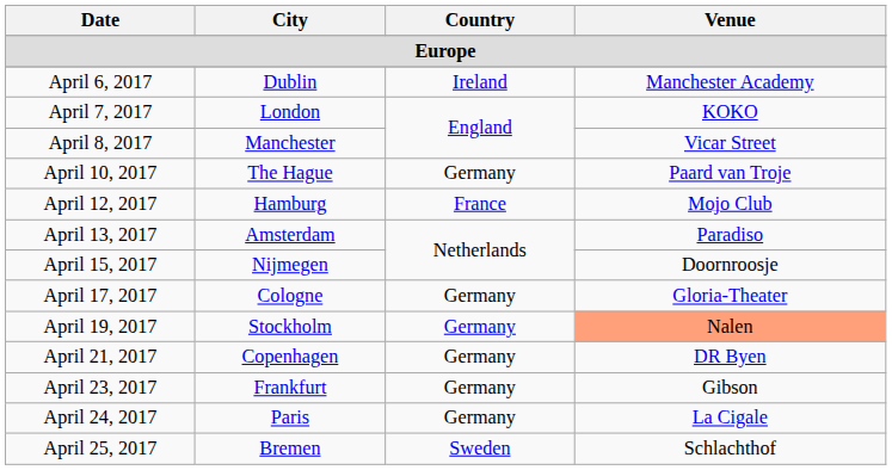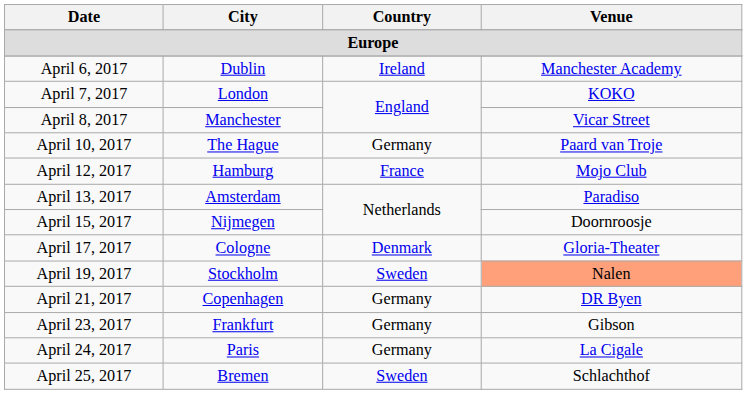 <table class="wikitable" style="text-align:center;">
 <tr>
 <th width="150">Date</th>
 <th width="150">City</th>
 <th width="150">Country</th>
 <th width="250">Venue</th>
 </tr>
 <tr>
 </tr>
 <tr bgcolor="#DDDDDD">
 <td colspan="4"><strong>Europe</strong></td>
 </tr>
 <tr bgcolor="#CCCCCC">
 </tr>
 <tr>
 <td>April 6, 2017</td>
 <td><a href='#'>Dublin</a></td>
 <td><a href='#'>Ireland</a></td>
 <td><a href='#'>Manchester Academy</a></td>
 </tr>
 <tr>
 <td>April 7, 2017</td>
 <td><a href='#'>London</a></td>
 <td rowspan="2"><a href='#'>England</a></td>
 <td><a href='#'>KOKO</a></td>
 </tr>
 <tr>
 <td>April 8, 2017</td>
 <td><a href='#'>Manchester</a></td>
 <td><a href='#'>Vicar Street</a></td>
 </tr>
 <tr>
 <td>April 10, 2017</td>
 <td><a href='#'>The Hague</a></td>
 <td>Germany</td>
 <td><a href='#'>Paard van Troje</a></td>
 </tr>
 <tr>
 <td>April 12, 2017</td>
 <td><a href='#'>Hamburg</a></td>
 <td><a href='#'>France</a></td>
 <td><a href='#'>Mojo Club</a></td>
 </tr>
 <tr>
 <td>April 13, 2017</td>
 <td><a href='#'>Amsterdam</a></td>
 <td rowspan="2">Netherlands</td>
 <td><a href='#'>Paradiso</a></td>
 </tr>
 <tr>
 <td>April 15, 2017</td>
 <td><a href='#'>Nijmegen</a></td>
 <td>Doornroosje</td>
 </tr>
 <tr>
 <td>April 17, 2017</td>
 <td><a href='#'>Cologne</a></td>
-<td>Germany</td>
+<td><a href='#'>Denmark</a></td>
 <td><a href='#'>Gloria-Theater</a></td>
 </tr>
 <tr>
 <td>April 19, 2017</td>
 <td><a href='#'>Stockholm</a></td>
-<td><a href='#'>Germany</a></td>
+<td><a href='#'>Sweden</a></td>
 <td style="background: lightsalmon;">Nalen</td>
 </tr>
 <tr>
 <td>April 21, 2017</td>
 <td><a href='#'>Copenhagen</a></td>
 <td>Germany</td>
 <td><a href='#'>DR Byen</a></td>
 </tr>
 <tr>
 <td>April 23, 2017</td>
 <td><a href='#'>Frankfurt</a></td>
 <td>Germany</td>
 <td>Gibson</td>
 </tr>
 <tr>
 <td>April 24, 2017</td>
 <td><a href='#'>Paris</a></td>
 <td>Germany</td>
 <td><a href='#'>La Cigale</a></td>
 </tr>
 <tr>
 <td>April 25, 2017</td>
 <td><a href='#'>Bremen</a></td>
 <td><a href='#'>Sweden</a></td>
 <td>Schlachthof</td>
 </tr>
 </table>
